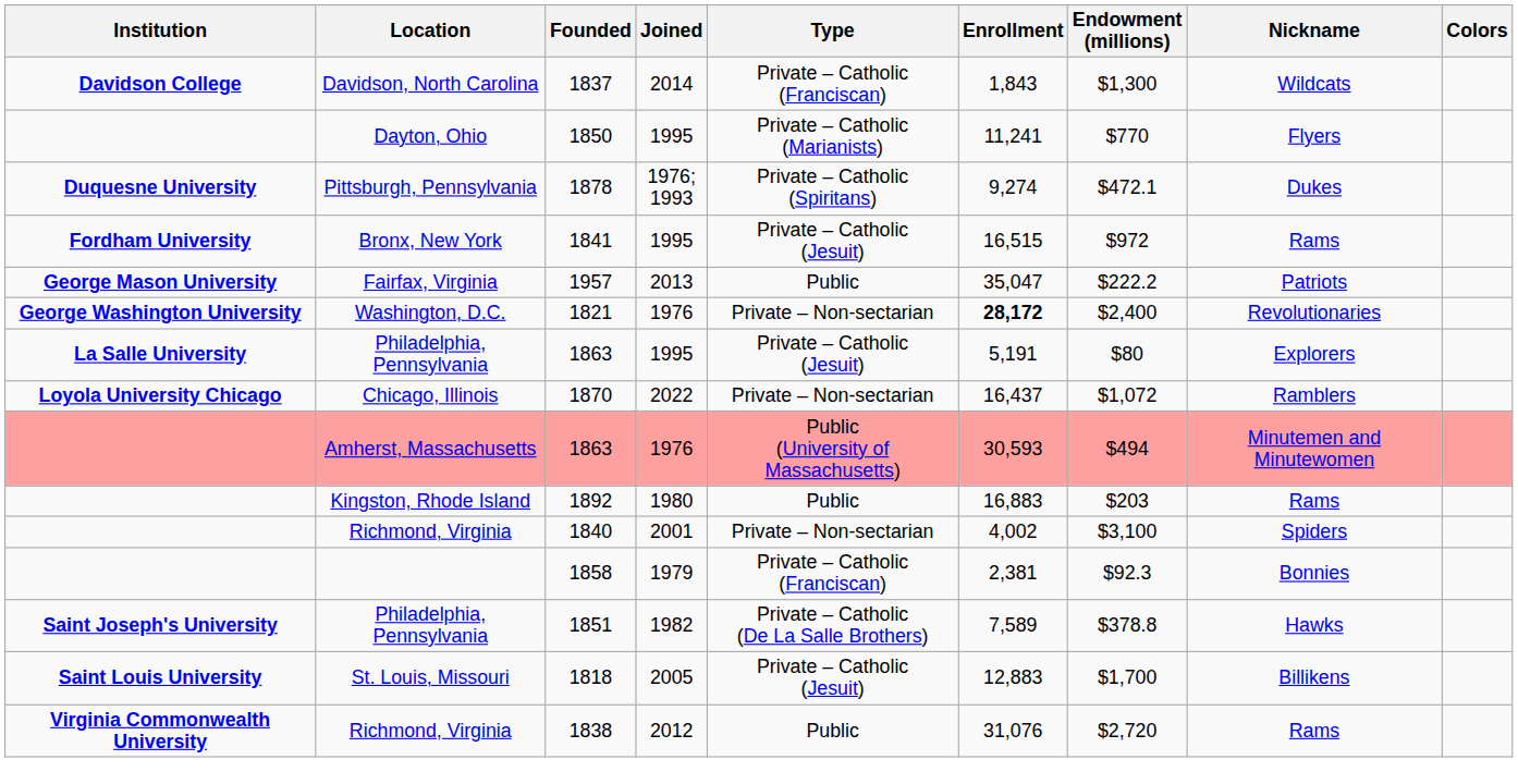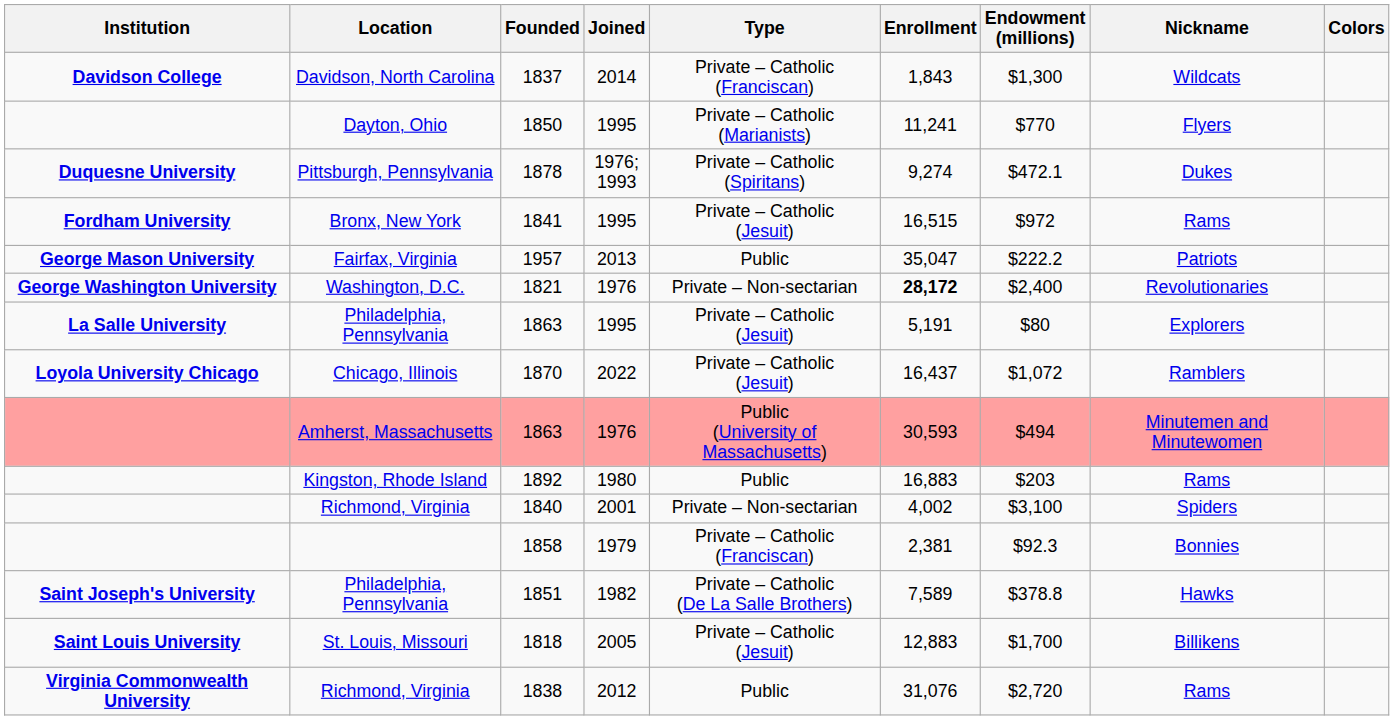 <table class="wikitable sortable" style="text-align:center">
 <tr>
 <th>Institution</th>
 <th>Location</th>
 <th>Founded</th>
 <th>Joined</th>
 <th>Type</th>
 <th>Enrollment</th>
 <th>Endowment<br>(millions)</th>
 <th>Nickname</th>
 <th class="unsortable">Colors</th>
 </tr>
 <tr>
 <td><strong><a href='#'>Davidson College</a></strong></td>
 <td><a href='#'>Davidson, North Carolina</a></td>
 <td>1837</td>
 <td>2014</td>
 <td>Private – Catholic <br> (<a href='#'>Franciscan</a>)</td>
 <td>1,843</td>
 <td>$1,300</td>
 <td><a href='#'>Wildcats</a></td>
 <td></td>
 </tr>
 <tr>
 <td></td>
 <td><a href='#'>Dayton, Ohio</a></td>
 <td>1850</td>
 <td>1995</td>
 <td>Private – Catholic <br>(<a href='#'>Marianists</a>)</td>
 <td>11,241</td>
 <td>$770</td>
 <td><a href='#'>Flyers</a></td>
 <td></td>
 </tr>
 <tr>
 <td><strong><a href='#'>Duquesne University</a></strong></td>
 <td><a href='#'>Pittsburgh, Pennsylvania</a></td>
 <td>1878</td>
 <td>1976;<br>1993</td>
 <td>Private – Catholic <br>(<a href='#'>Spiritans</a>)</td>
 <td>9,274</td>
 <td>$472.1</td>
 <td><a href='#'>Dukes</a></td>
 <td></td>
 </tr>
 <tr>
 <td><strong><a href='#'>Fordham University</a></strong></td>
 <td><a href='#'>Bronx, New York</a></td>
 <td>1841</td>
 <td>1995</td>
 <td>Private – Catholic <br>(<a href='#'>Jesuit</a>)</td>
 <td>16,515</td>
 <td>$972</td>
 <td><a href='#'>Rams</a></td>
 <td></td>
 </tr>
 <tr>
 <td><strong><a href='#'>George Mason University</a></strong></td>
 <td><a href='#'>Fairfax, Virginia</a></td>
 <td>1957</td>
 <td>2013</td>
 <td>Public</td>
 <td>35,047</td>
 <td>$222.2</td>
 <td><a href='#'>Patriots</a></td>
 <td></td>
 </tr>
 <tr>
 <td><strong><a href='#'>George Washington University</a></strong></td>
 <td><a href='#'>Washington, D.C.</a></td>
 <td>1821</td>
 <td>1976</td>
 <td>Private – Non-sectarian</td>
 <td><strong>28,172</strong></td>
 <td>$2,400</td>
 <td><a href='#'>Revolutionaries</a></td>
 <td></td>
 </tr>
 <tr>
 <td><strong><a href='#'>La Salle University</a></strong></td>
 <td><a href='#'>Philadelphia, Pennsylvania</a></td>
 <td>1863</td>
 <td>1995</td>
 <td>Private – Catholic <br>(<a href='#'>Jesuit</a>)</td>
 <td>5,191</td>
 <td>$80</td>
 <td><a href='#'>Explorers</a></td>
 <td></td>
 </tr>
 <tr>
 <td><strong><a href='#'>Loyola University Chicago</a></strong></td>
 <td><a href='#'>Chicago, Illinois</a></td>
 <td>1870</td>
 <td>2022</td>
-<td>Private – Non-sectarian</td>
+<td>Private – Catholic <br>(<a href='#'>Jesuit</a>)</td>
 <td>16,437</td>
 <td>$1,072</td>
 <td><a href='#'>Ramblers</a></td>
 <td></td>
 </tr>
 <tr bgcolor=#ffa0a0>
 <td></td>
 <td><a href='#'>Amherst, Massachusetts</a></td>
 <td>1863</td>
 <td>1976</td>
 <td>Public <br> (<a href='#'>University of Massachusetts</a>)</td>
 <td>30,593</td>
 <td>$494</td>
 <td><a href='#'>Minutemen and Minutewomen</a></td>
 <td></td>
 </tr>
 <tr>
 <td></td>
 <td><a href='#'>Kingston, Rhode Island</a></td>
 <td>1892</td>
 <td>1980</td>
 <td>Public</td>
 <td>16,883</td>
 <td>$203</td>
 <td><a href='#'>Rams</a></td>
 <td></td>
 </tr>
 <tr>
 <td></td>
 <td><a href='#'>Richmond, Virginia</a></td>
 <td>1840</td>
 <td>2001</td>
 <td>Private – Non-sectarian</td>
 <td>4,002</td>
 <td>$3,100</td>
 <td><a href='#'>Spiders</a></td>
 <td></td>
 </tr>
 <tr>
 <td></td>
 <td></td>
 <td>1858</td>
 <td>1979</td>
 <td>Private – Catholic <br> (<a href='#'>Franciscan</a>)</td>
 <td>2,381</td>
 <td>$92.3</td>
 <td><a href='#'>Bonnies</a></td>
 <td></td>
 </tr>
 <tr>
 <td><strong><a href='#'>Saint Joseph's University</a></strong></td>
 <td><a href='#'>Philadelphia, Pennsylvania</a></td>
 <td>1851</td>
 <td>1982</td>
 <td>Private – Catholic <br>(<a href='#'>De La Salle Brothers</a>)</td>
 <td>7,589</td>
 <td>$378.8</td>
 <td><a href='#'>Hawks</a></td>
 <td></td>
 </tr>
 <tr>
 <td><strong><a href='#'>Saint Louis University</a></strong></td>
 <td><a href='#'>St. Louis, Missouri</a></td>
 <td>1818</td>
 <td>2005</td>
 <td>Private – Catholic <br>(<a href='#'>Jesuit</a>)</td>
 <td>12,883</td>
 <td>$1,700</td>
 <td><a href='#'>Billikens</a></td>
 <td></td>
 </tr>
 <tr>
 <td><strong><a href='#'>Virginia Commonwealth University</a></strong></td>
 <td><a href='#'>Richmond, Virginia</a></td>
 <td>1838</td>
 <td>2012</td>
 <td>Public</td>
 <td>31,076</td>
 <td>$2,720</td>
 <td><a href='#'>Rams</a></td>
 <td></td>
 </tr>
 </table>
